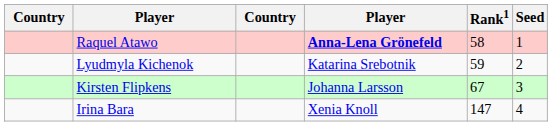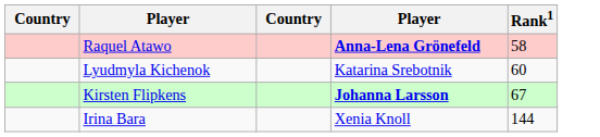 <table class="sortable wikitable">
 <tr>
 <th width="70">Country</th>
 <th width="175">Player</th>
 <th width="70">Country</th>
 <th width="175">Player</th>
 <th>Rank<sup>1</sup></th>
-<th>Seed</th>
 </tr>
 <tr style="background:#fcc;">
 <td></td>
 <td><a href='#'>Raquel Atawo</a></td>
 <td></td>
 <td><strong><a href='#'>Anna-Lena Grönefeld</a></strong></td>
 <td>58</td>
-<td>1</td>
 </tr>
 <tr>
 <td></td>
 <td><a href='#'>Lyudmyla Kichenok</a></td>
 <td></td>
 <td><a href='#'>Katarina Srebotnik</a></td>
-<td>59</td>
-<td>2</td>
+<td>60</td>
 </tr>
 <tr style="background:#cfc;">
 <td></td>
 <td><a href='#'>Kirsten Flipkens</a></td>
 <td></td>
-<td><a href='#'>Johanna Larsson</a></td>
+<td><strong><a href='#'>Johanna Larsson</a></strong></td>
 <td>67</td>
-<td>3</td>
 </tr>
 <tr>
 <td></td>
 <td><a href='#'>Irina Bara</a></td>
 <td></td>
 <td><a href='#'>Xenia Knoll</a></td>
-<td>147</td>
-<td>4</td>
+<td>144</td>
 </tr>
 </table>
